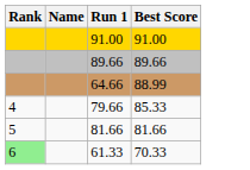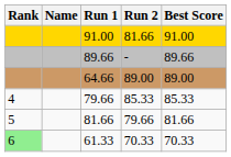 <table class="wikitable">
 <tr>
 <th>Rank</th>
 <th>Name</th>
 <th>Run 1</th>
+<th>Run 2</th>
 <th>Best Score</th>
 </tr>
 <tr style="background:gold;">
 <td></td>
 <td></td>
 <td>91.00</td>
+<td>81.66</td>
 <td>91.00</td>
 </tr>
 <tr style="background:silver;">
 <td></td>
 <td></td>
 <td>89.66</td>
+<td>-</td>
 <td>89.66</td>
 </tr>
 <tr style="background:#CC9966;">
 <td></td>
 <td></td>
 <td>64.66</td>
-<td>88.99</td>
+<td>89.00</td>
+<td>89.00</td>
 </tr>
 <tr>
 <td>4</td>
 <td></td>
 <td>79.66</td>
 <td>85.33</td>
+<td>85.33</td>
 </tr>
 <tr>
 <td>5</td>
 <td></td>
 <td>81.66</td>
+<td>79.66</td>
 <td>81.66</td>
 </tr>
 <tr>
 <td style="background: lightgreen;">6</td>
 <td></td>
 <td>61.33</td>
 <td>70.33</td>
+<td>70.33</td>
 </tr>
 </table>
